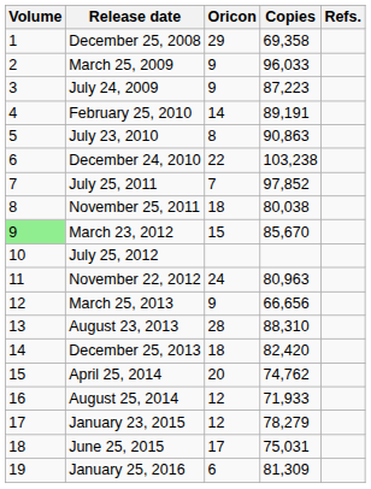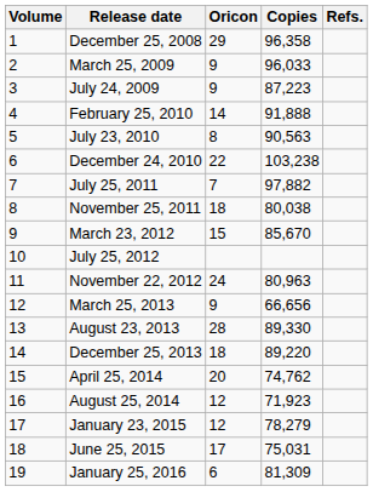 <table class="wikitable">
 <tr>
 <th>Volume</th>
 <th>Release date</th>
 <th>Oricon</th>
 <th>Copies</th>
 <th>Refs.</th>
 </tr>
 <tr>
 <td>1</td>
 <td>December 25, 2008</td>
 <td>29</td>
-<td>69,358</td>
+<td>96,358</td>
 <td></td>
 </tr>
 <tr>
 <td>2</td>
 <td>March 25, 2009</td>
 <td>9</td>
 <td>96,033</td>
 <td></td>
 </tr>
 <tr>
 <td>3</td>
 <td>July 24, 2009</td>
 <td>9</td>
 <td>87,223</td>
 <td></td>
 </tr>
 <tr>
 <td>4</td>
 <td>February 25, 2010</td>
 <td>14</td>
-<td>89,191</td>
+<td>91,888</td>
 <td></td>
 </tr>
 <tr>
 <td>5</td>
 <td>July 23, 2010</td>
 <td>8</td>
-<td>90,863</td>
+<td>90,563</td>
 <td></td>
 </tr>
 <tr>
 <td>6</td>
 <td>December 24, 2010</td>
 <td>22</td>
 <td>103,238</td>
 <td></td>
 </tr>
 <tr>
 <td>7</td>
 <td>July 25, 2011</td>
 <td>7</td>
-<td>97,852</td>
+<td>97,882</td>
 <td></td>
 </tr>
 <tr>
 <td>8</td>
 <td>November 25, 2011</td>
 <td>18</td>
 <td>80,038</td>
 <td></td>
 </tr>
 <tr>
-<td style="background: lightgreen;">9</td>
+<td>9</td>
 <td>March 23, 2012</td>
 <td>15</td>
 <td>85,670</td>
 <td></td>
 </tr>
 <tr>
 <td>10</td>
 <td>July 25, 2012</td>
 <td></td>
 <td></td>
 <td></td>
 </tr>
 <tr>
 <td>11</td>
 <td>November 22, 2012</td>
 <td>24</td>
 <td>80,963</td>
 <td></td>
 </tr>
 <tr>
 <td>12</td>
 <td>March 25, 2013</td>
 <td>9</td>
 <td>66,656</td>
 <td></td>
 </tr>
 <tr>
 <td>13</td>
 <td>August 23, 2013</td>
 <td>28</td>
-<td>88,310</td>
+<td>89,330</td>
 <td></td>
 </tr>
 <tr>
 <td>14</td>
 <td>December 25, 2013</td>
 <td>18</td>
-<td>82,420</td>
+<td>89,220</td>
 <td></td>
 </tr>
 <tr>
 <td>15</td>
 <td>April 25, 2014</td>
 <td>20</td>
 <td>74,762</td>
 <td></td>
 </tr>
 <tr>
 <td>16</td>
 <td>August 25, 2014</td>
 <td>12</td>
-<td>71,933</td>
+<td>71,923</td>
 <td></td>
 </tr>
 <tr>
 <td>17</td>
 <td>January 23, 2015</td>
 <td>12</td>
 <td>78,279</td>
 <td></td>
 </tr>
 <tr>
 <td>18</td>
 <td>June 25, 2015</td>
 <td>17</td>
 <td>75,031</td>
 <td></td>
 </tr>
 <tr>
 <td>19</td>
 <td>January 25, 2016</td>
 <td>6</td>
 <td>81,309</td>
 <td></td>
 </tr>
 </table>
